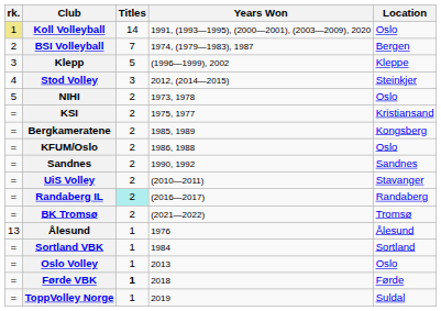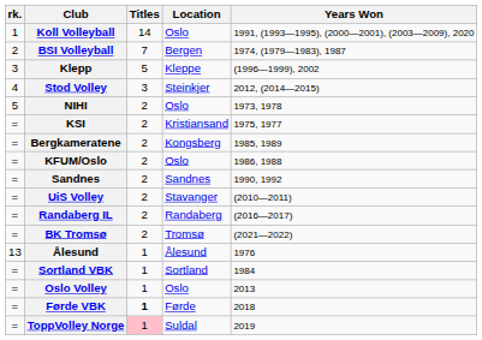 <table class="wikitable alternance">
 <tr>
 <th scope="col">rk.</th>
 <th scope="col">Club</th>
 <th scope="col">Titles</th>
+<th scope="col">Location</th>
 <th scope="col">Years Won</th>
-<th scope="col">Location</th>
 </tr>
 <tr>
-<td align="center" style="background: khaki;">1</td>
+<td align="center">1</td>
 <th scope="row"><a href='#'>Koll Volleyball</a></th>
 <td style="text-align:center">14</td>
+<td><a href='#'>Oslo</a></td>
 <td><small> 1991, (1993—1995), (2000—2001), (2003—2009), 2020</small></td>
-<td><a href='#'>Oslo</a></td>
 </tr>
 <tr>
 <td align="center">2</td>
 <th scope="row"><a href='#'>BSI Volleyball</a></th>
 <td style="text-align:center">7</td>
+<td><a href='#'>Bergen</a></td>
 <td><small> 1974, (1979—1983), 1987 </small></td>
-<td><a href='#'>Bergen</a></td>
 </tr>
 <tr>
 <td align="center">3</td>
 <th scope="row">Klepp</th>
 <td style="text-align:center">5</td>
+<td><a href='#'>Kleppe</a></td>
 <td><small> (1996—1999), 2002 </small></td>
-<td><a href='#'>Kleppe</a></td>
 </tr>
 <tr>
 <td align="center">4</td>
 <th scope="row"><a href='#'>Stod Volley</a></th>
 <td style="text-align:center">3</td>
+<td><a href='#'>Steinkjer</a></td>
 <td><small> 2012, (2014—2015) </small></td>
-<td><a href='#'>Steinkjer</a></td>
 </tr>
 <tr>
 <td align="center">5</td>
 <th scope="row">NIHI</th>
 <td style="text-align:center">2</td>
+<td><a href='#'>Oslo</a></td>
 <td><small> 1973, 1978 </small></td>
-<td><a href='#'>Oslo</a></td>
 </tr>
 <tr>
 <td align="center">=</td>
 <th scope="row">KSI</th>
 <td style="text-align:center">2</td>
+<td><a href='#'>Kristiansand</a></td>
 <td><small> 1975, 1977 </small></td>
-<td><a href='#'>Kristiansand</a></td>
 </tr>
 <tr>
 <td align="center">=</td>
 <th scope="row">Bergkameratene</th>
 <td style="text-align:center">2</td>
+<td><a href='#'>Kongsberg</a></td>
 <td><small> 1985, 1989 </small></td>
-<td><a href='#'>Kongsberg</a></td>
 </tr>
 <tr>
 <td align="center">=</td>
 <th scope="row">KFUM/Oslo</th>
 <td style="text-align:center">2</td>
+<td><a href='#'>Oslo</a></td>
 <td><small> 1986, 1988 </small></td>
-<td><a href='#'>Oslo</a></td>
 </tr>
 <tr>
 <td align="center">=</td>
 <th scope="row">Sandnes</th>
 <td style="text-align:center">2</td>
+<td><a href='#'>Sandnes</a></td>
 <td><small> 1990, 1992 </small></td>
-<td><a href='#'>Sandnes</a></td>
 </tr>
 <tr>
 <td align="center">=</td>
 <th scope="row"><a href='#'>UiS Volley</a></th>
 <td style="text-align:center">2</td>
+<td><a href='#'>Stavanger</a></td>
 <td><small> (2010—2011) </small></td>
-<td><a href='#'>Stavanger</a></td>
 </tr>
 <tr>
 <td align="center">=</td>
 <th scope="row"><a href='#'>Randaberg IL</a></th>
-<td style="background: paleturquoise; text-align:center">2</td>
+<td style="text-align:center">2</td>
+<td><a href='#'>Randaberg</a></td>
 <td><small> (2016—2017) </small></td>
-<td><a href='#'>Randaberg</a></td>
 </tr>
 <tr>
 <td align="center">=</td>
 <th scope="row"><a href='#'>BK Tromsø</a></th>
 <td style="text-align:center">2</td>
+<td><a href='#'>Tromsø</a></td>
 <td><small> (2021—2022) </small></td>
-<td><a href='#'>Tromsø</a></td>
 </tr>
 <tr>
 <td align="center">13</td>
 <th scope="row">Ålesund</th>
 <td style="text-align:center">1</td>
+<td><a href='#'>Ålesund</a></td>
 <td><small> 1976 </small></td>
-<td><a href='#'>Ålesund</a></td>
 </tr>
 <tr>
 <td align="center">=</td>
 <th scope="row"><a href='#'>Sortland VBK</a></th>
 <td style="text-align:center">1</td>
+<td><a href='#'>Sortland</a></td>
 <td><small> 1984 </small></td>
-<td><a href='#'>Sortland</a></td>
 </tr>
 <tr>
 <td align="center">=</td>
 <th scope="row"><a href='#'>Oslo Volley</a></th>
 <td style="text-align:center">1</td>
+<td><a href='#'>Oslo</a></td>
 <td><small> 2013 </small></td>
-<td><a href='#'>Oslo</a></td>
 </tr>
 <tr>
 <td align="center">=</td>
 <th scope="row"><a href='#'>Førde VBK</a></th>
 <td style="text-align:center"><strong>1</strong></td>
+<td><a href='#'>Førde</a></td>
 <td><small> 2018 </small></td>
-<td><a href='#'>Førde</a></td>
 </tr>
 <tr>
 <td align="center">=</td>
 <th scope="row"><a href='#'>ToppVolley Norge</a></th>
-<td style="text-align:center">1</td>
+<td style="background: pink; text-align:center">1</td>
+<td><a href='#'>Suldal</a></td>
 <td><small> 2019 </small></td>
-<td><a href='#'>Suldal</a></td>
 </tr>
 </table>
